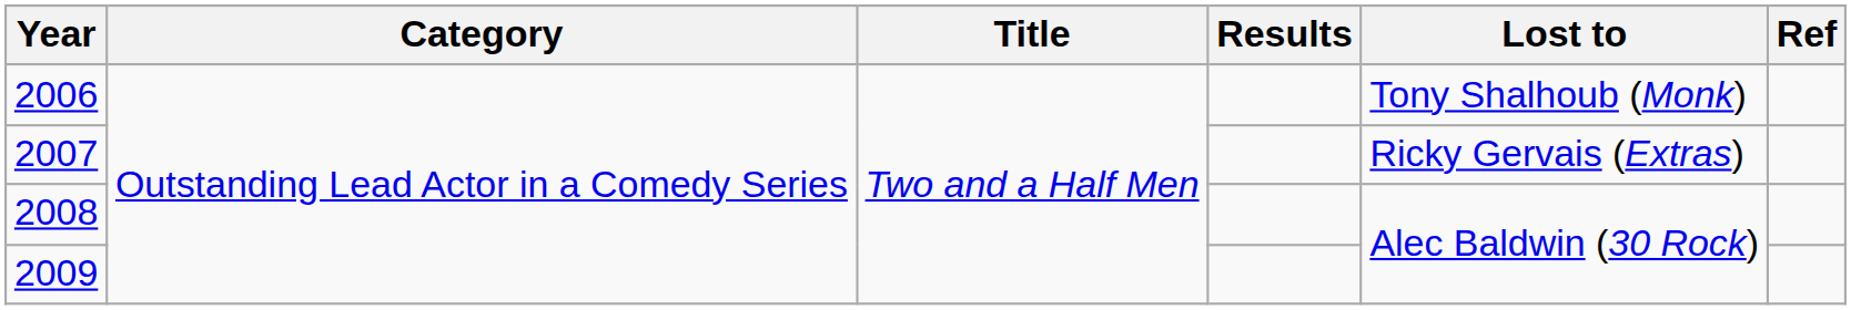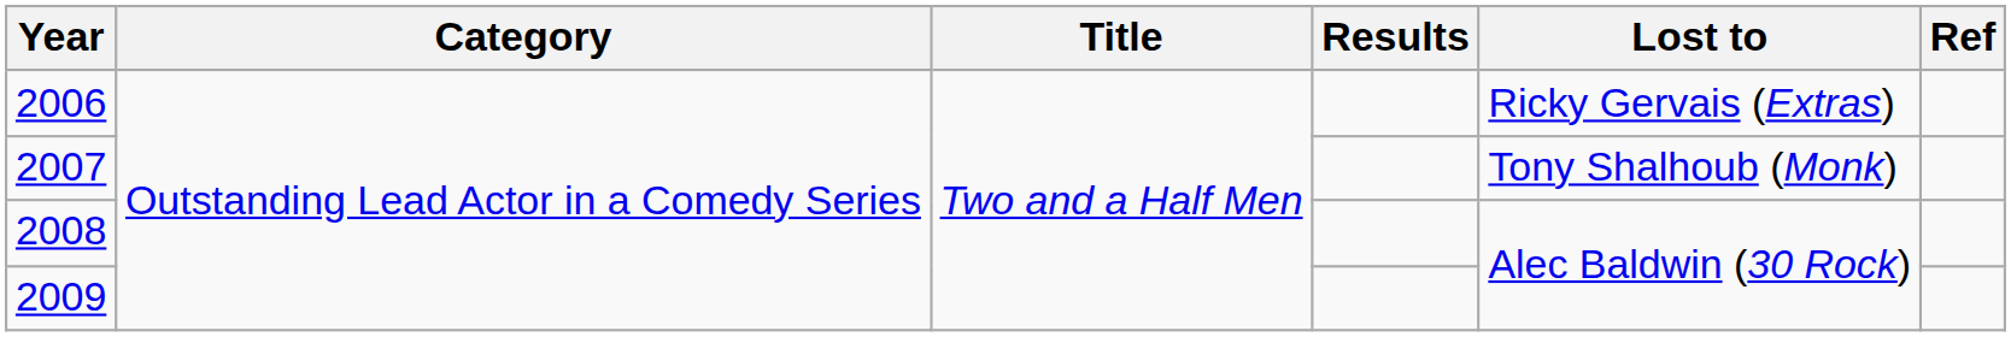 <table class="wikitable">
 <tr>
 <th>Year</th>
 <th>Category</th>
 <th>Title</th>
 <th>Results</th>
 <th>Lost to</th>
 <th>Ref</th>
 </tr>
 <tr>
 <td><a href='#'>2006</a></td>
 <td rowspan="4"><a href='#'>Outstanding Lead Actor in a Comedy Series</a></td>
 <td rowspan="4"><em><a href='#'>Two and a Half Men</a></em></td>
 <td></td>
-<td><a href='#'>Tony Shalhoub</a> (<em><a href='#'>Monk</a></em>)</td>
+<td><a href='#'>Ricky Gervais</a> (<em><a href='#'>Extras</a></em>)</td>
 <td></td>
 </tr>
 <tr>
 <td><a href='#'>2007</a></td>
 <td></td>
-<td><a href='#'>Ricky Gervais</a> (<em><a href='#'>Extras</a></em>)</td>
+<td><a href='#'>Tony Shalhoub</a> (<em><a href='#'>Monk</a></em>)</td>
 <td></td>
 </tr>
 <tr>
 <td><a href='#'>2008</a></td>
 <td></td>
 <td rowspan="2"><a href='#'>Alec Baldwin</a> (<em><a href='#'>30 Rock</a></em>)</td>
 <td></td>
 </tr>
 <tr>
 <td><a href='#'>2009</a></td>
 <td></td>
 <td></td>
 </tr>
 </table>
